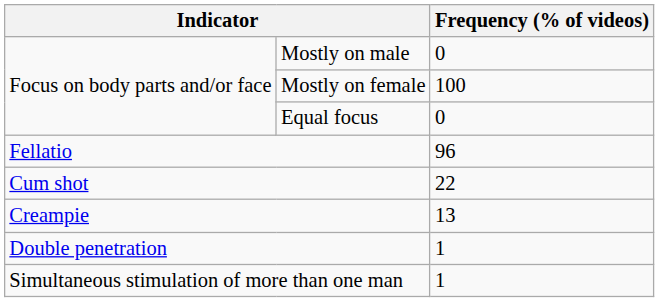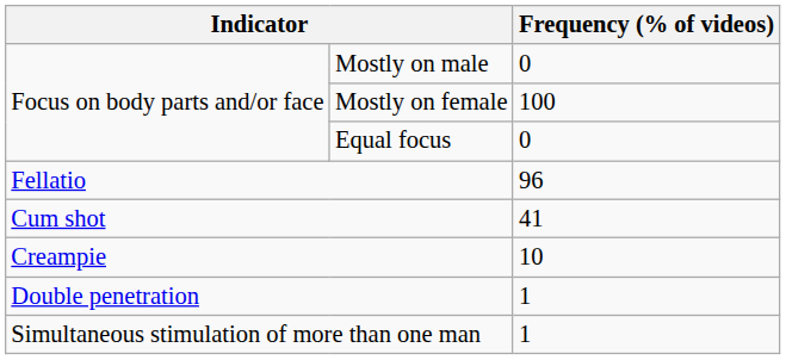 <table class="wikitable mw-collapsible mw-collapsed">
 <tr>
 <th colspan="2">Indicator</th>
 <th>Frequency (% of videos)</th>
 </tr>
 <tr>
 <td rowspan="3">Focus on body parts and/or face</td>
 <td>Mostly on male</td>
 <td>0</td>
 </tr>
 <tr>
 <td>Mostly on female</td>
 <td>100</td>
 </tr>
 <tr>
 <td>Equal focus</td>
 <td>0</td>
 </tr>
 <tr>
 <td colspan="2"><a href='#'>Fellatio</a></td>
 <td>96</td>
 </tr>
 <tr>
 <td colspan="2"><a href='#'>Cum shot</a></td>
-<td>22</td>
+<td>41</td>
 </tr>
 <tr>
 <td colspan="2"><a href='#'>Creampie</a></td>
-<td>13</td>
+<td>10</td>
 </tr>
 <tr>
 <td colspan="2"><a href='#'>Double penetration</a></td>
 <td>1</td>
 </tr>
 <tr>
 <td colspan="2">Simultaneous stimulation of more than one man</td>
 <td>1</td>
 </tr>
 </table>
